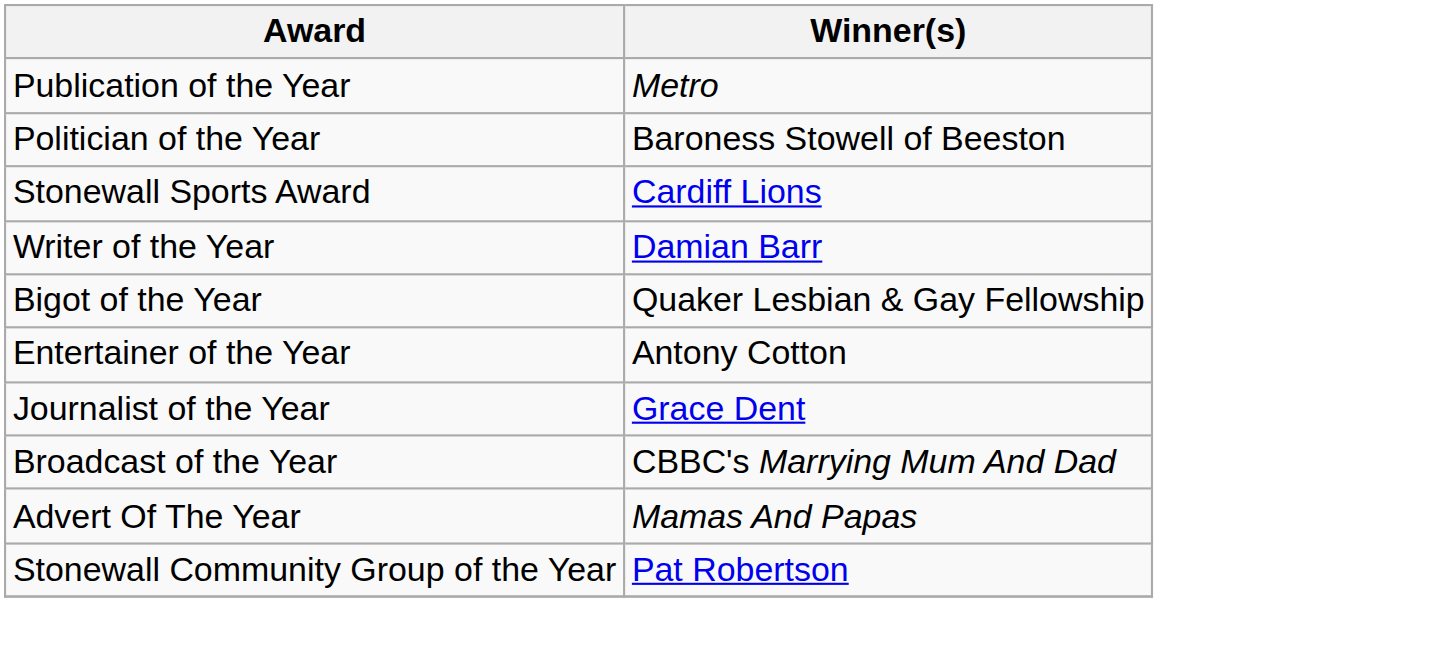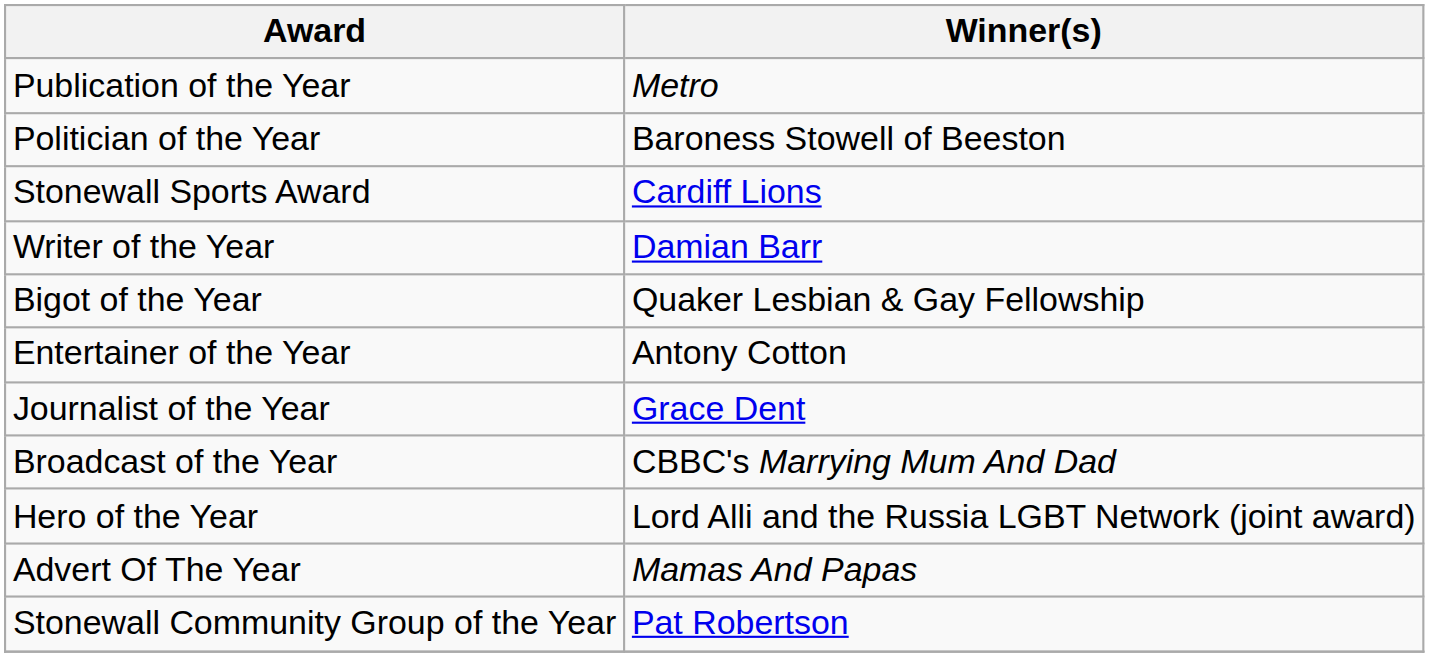 <table class="wikitable">
 <tr>
 <th>Award</th>
 <th>Winner(s)</th>
 </tr>
 <tr>
 <td>Publication of the Year</td>
 <td><em>Metro</em></td>
 </tr>
 <tr>
 <td>Politician of the Year</td>
 <td>Baroness Stowell of Beeston</td>
 </tr>
 <tr>
 <td>Stonewall Sports Award</td>
 <td><a href='#'>Cardiff Lions</a></td>
 </tr>
 <tr>
 <td>Writer of the Year</td>
 <td><a href='#'>Damian Barr</a></td>
 </tr>
 <tr>
 <td>Bigot of the Year</td>
 <td>Quaker Lesbian & Gay Fellowship</td>
 </tr>
 <tr>
 <td>Entertainer of the Year</td>
 <td>Antony Cotton</td>
 </tr>
 <tr>
 <td>Journalist of the Year</td>
 <td><a href='#'>Grace Dent</a></td>
 </tr>
 <tr>
 <td>Broadcast of the Year</td>
 <td>CBBC's <em>Marrying Mum And Dad</em></td>
 </tr>
 <tr>
+<td>Hero of the Year</td>
+<td>Lord Alli and the Russia LGBT Network (joint award)</td>
+</tr>
+<tr>
 <td>Advert Of The Year</td>
 <td><em>Mamas And Papas</em></td>
 </tr>
 <tr>
 <td>Stonewall Community Group of the Year</td>
 <td><a href='#'>Pat Robertson</a></td>
 </tr>
 <tr>
 </tr>
 </table>
